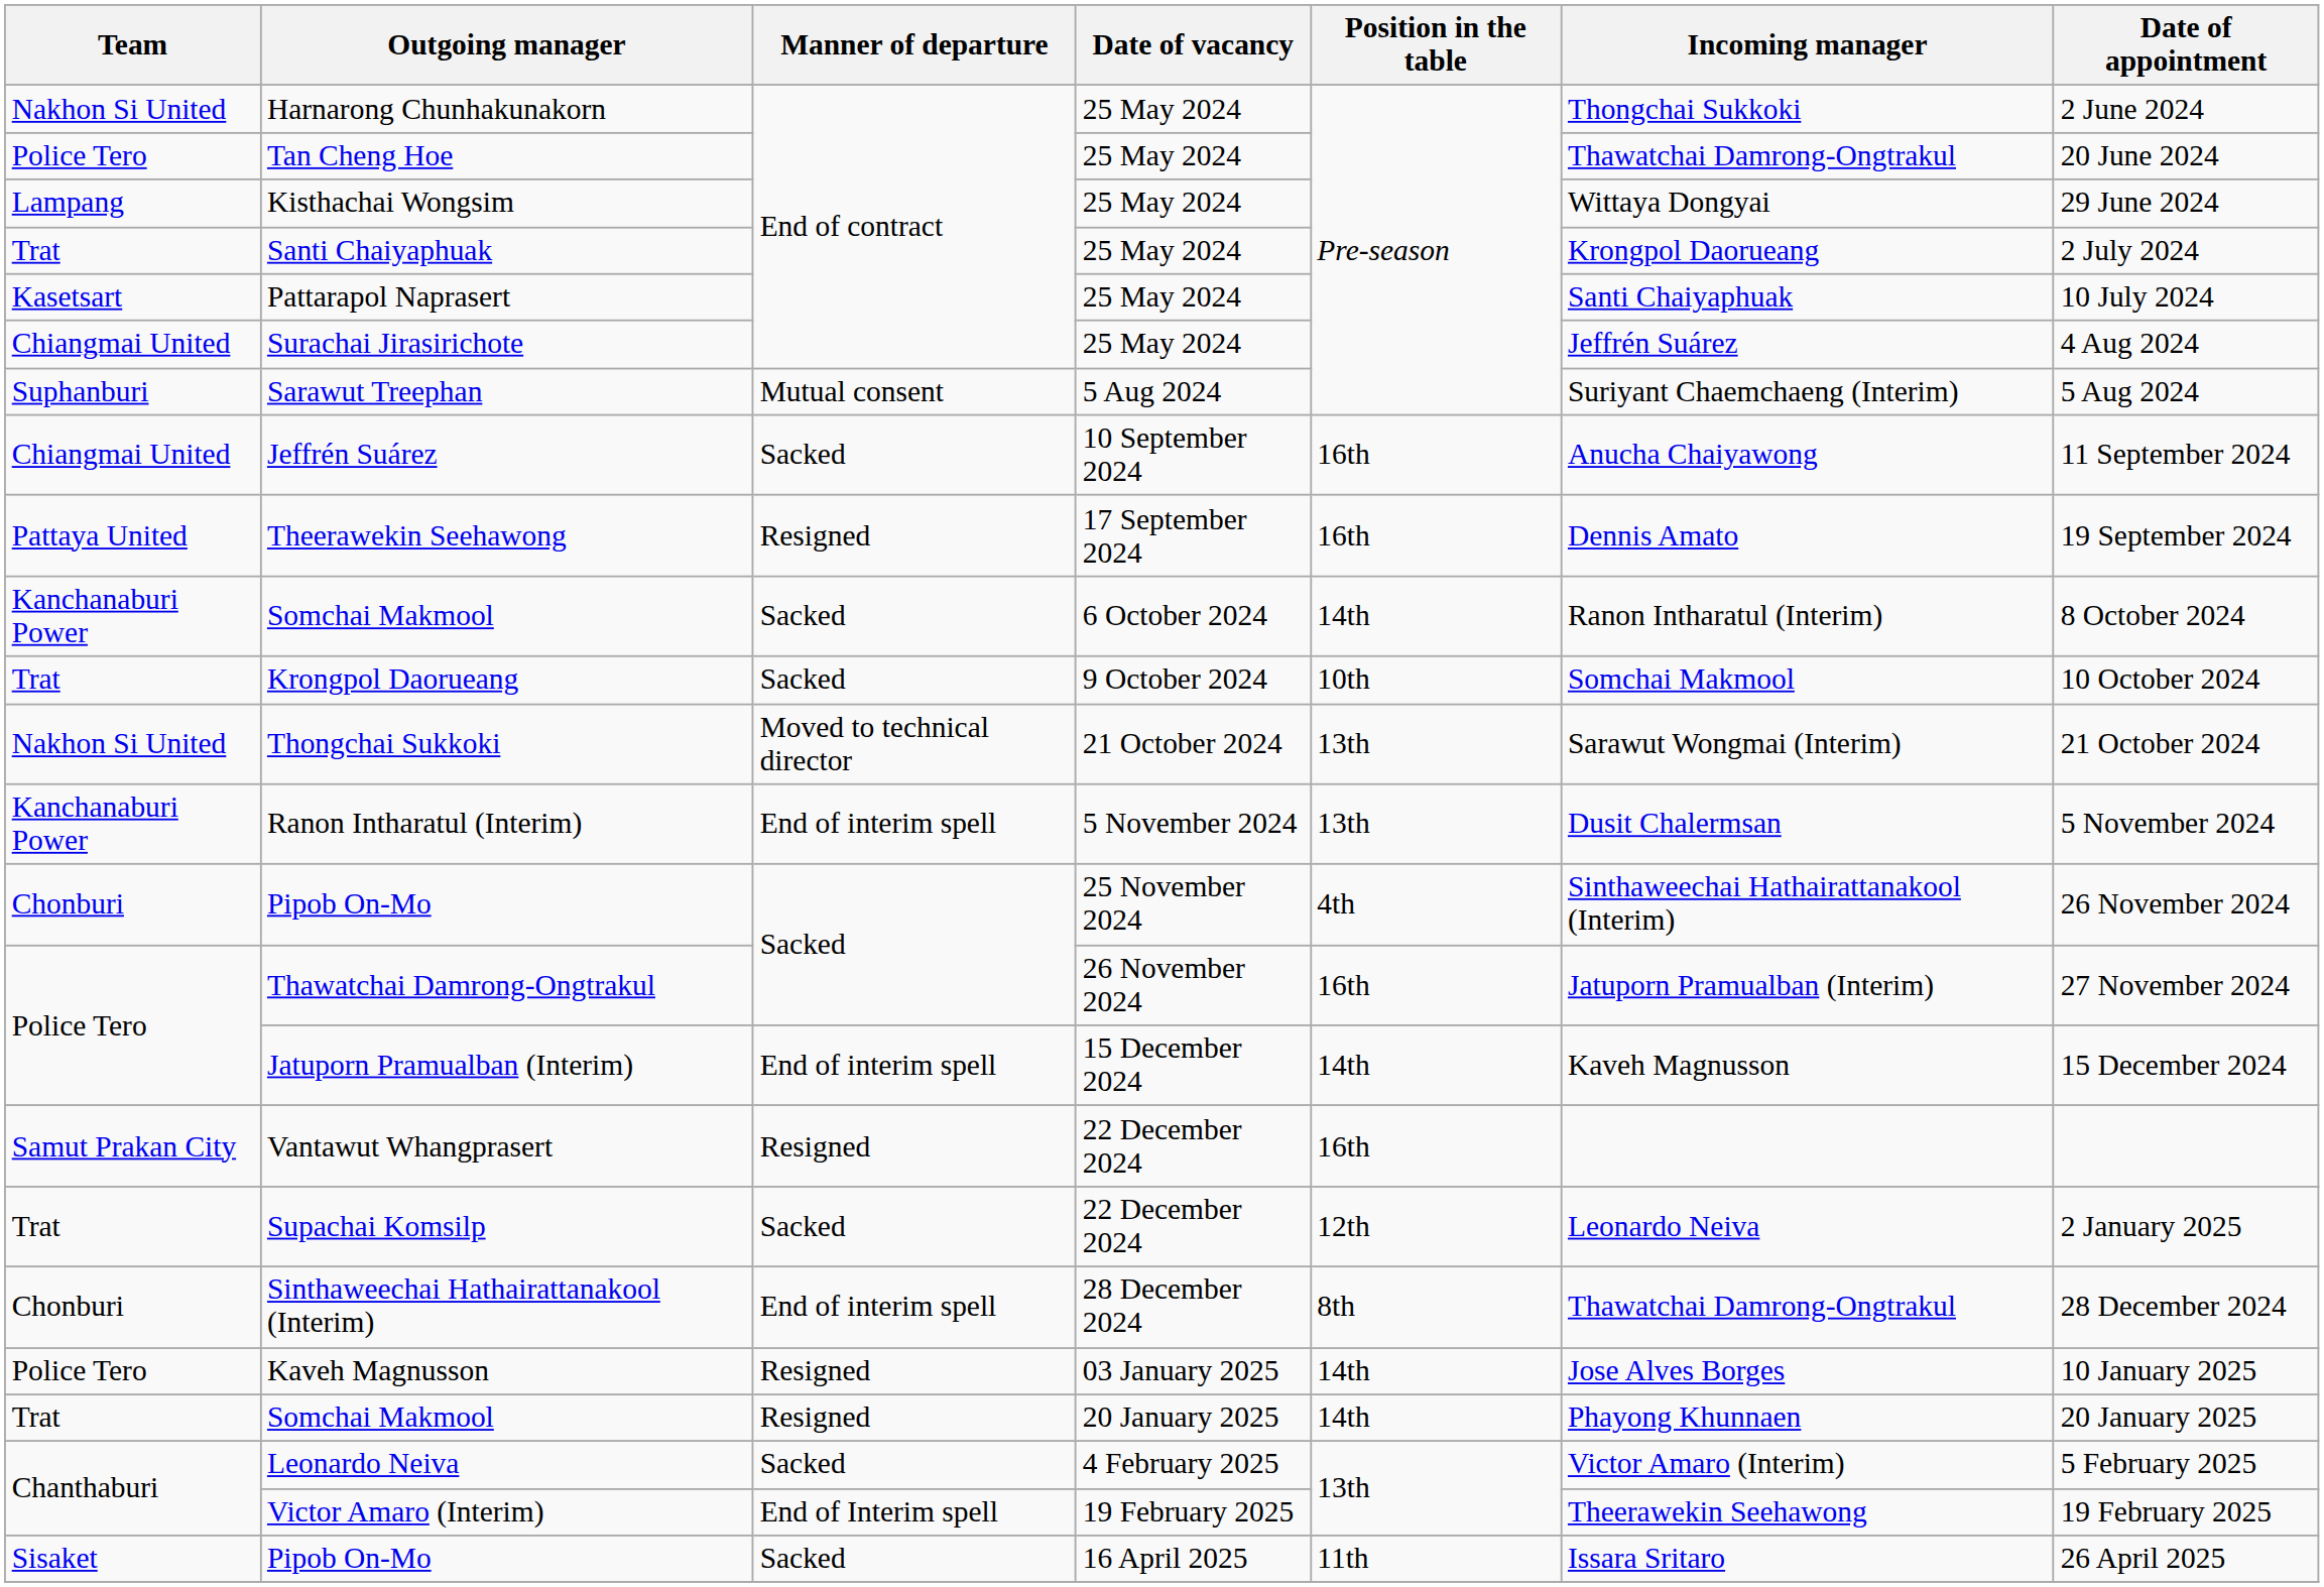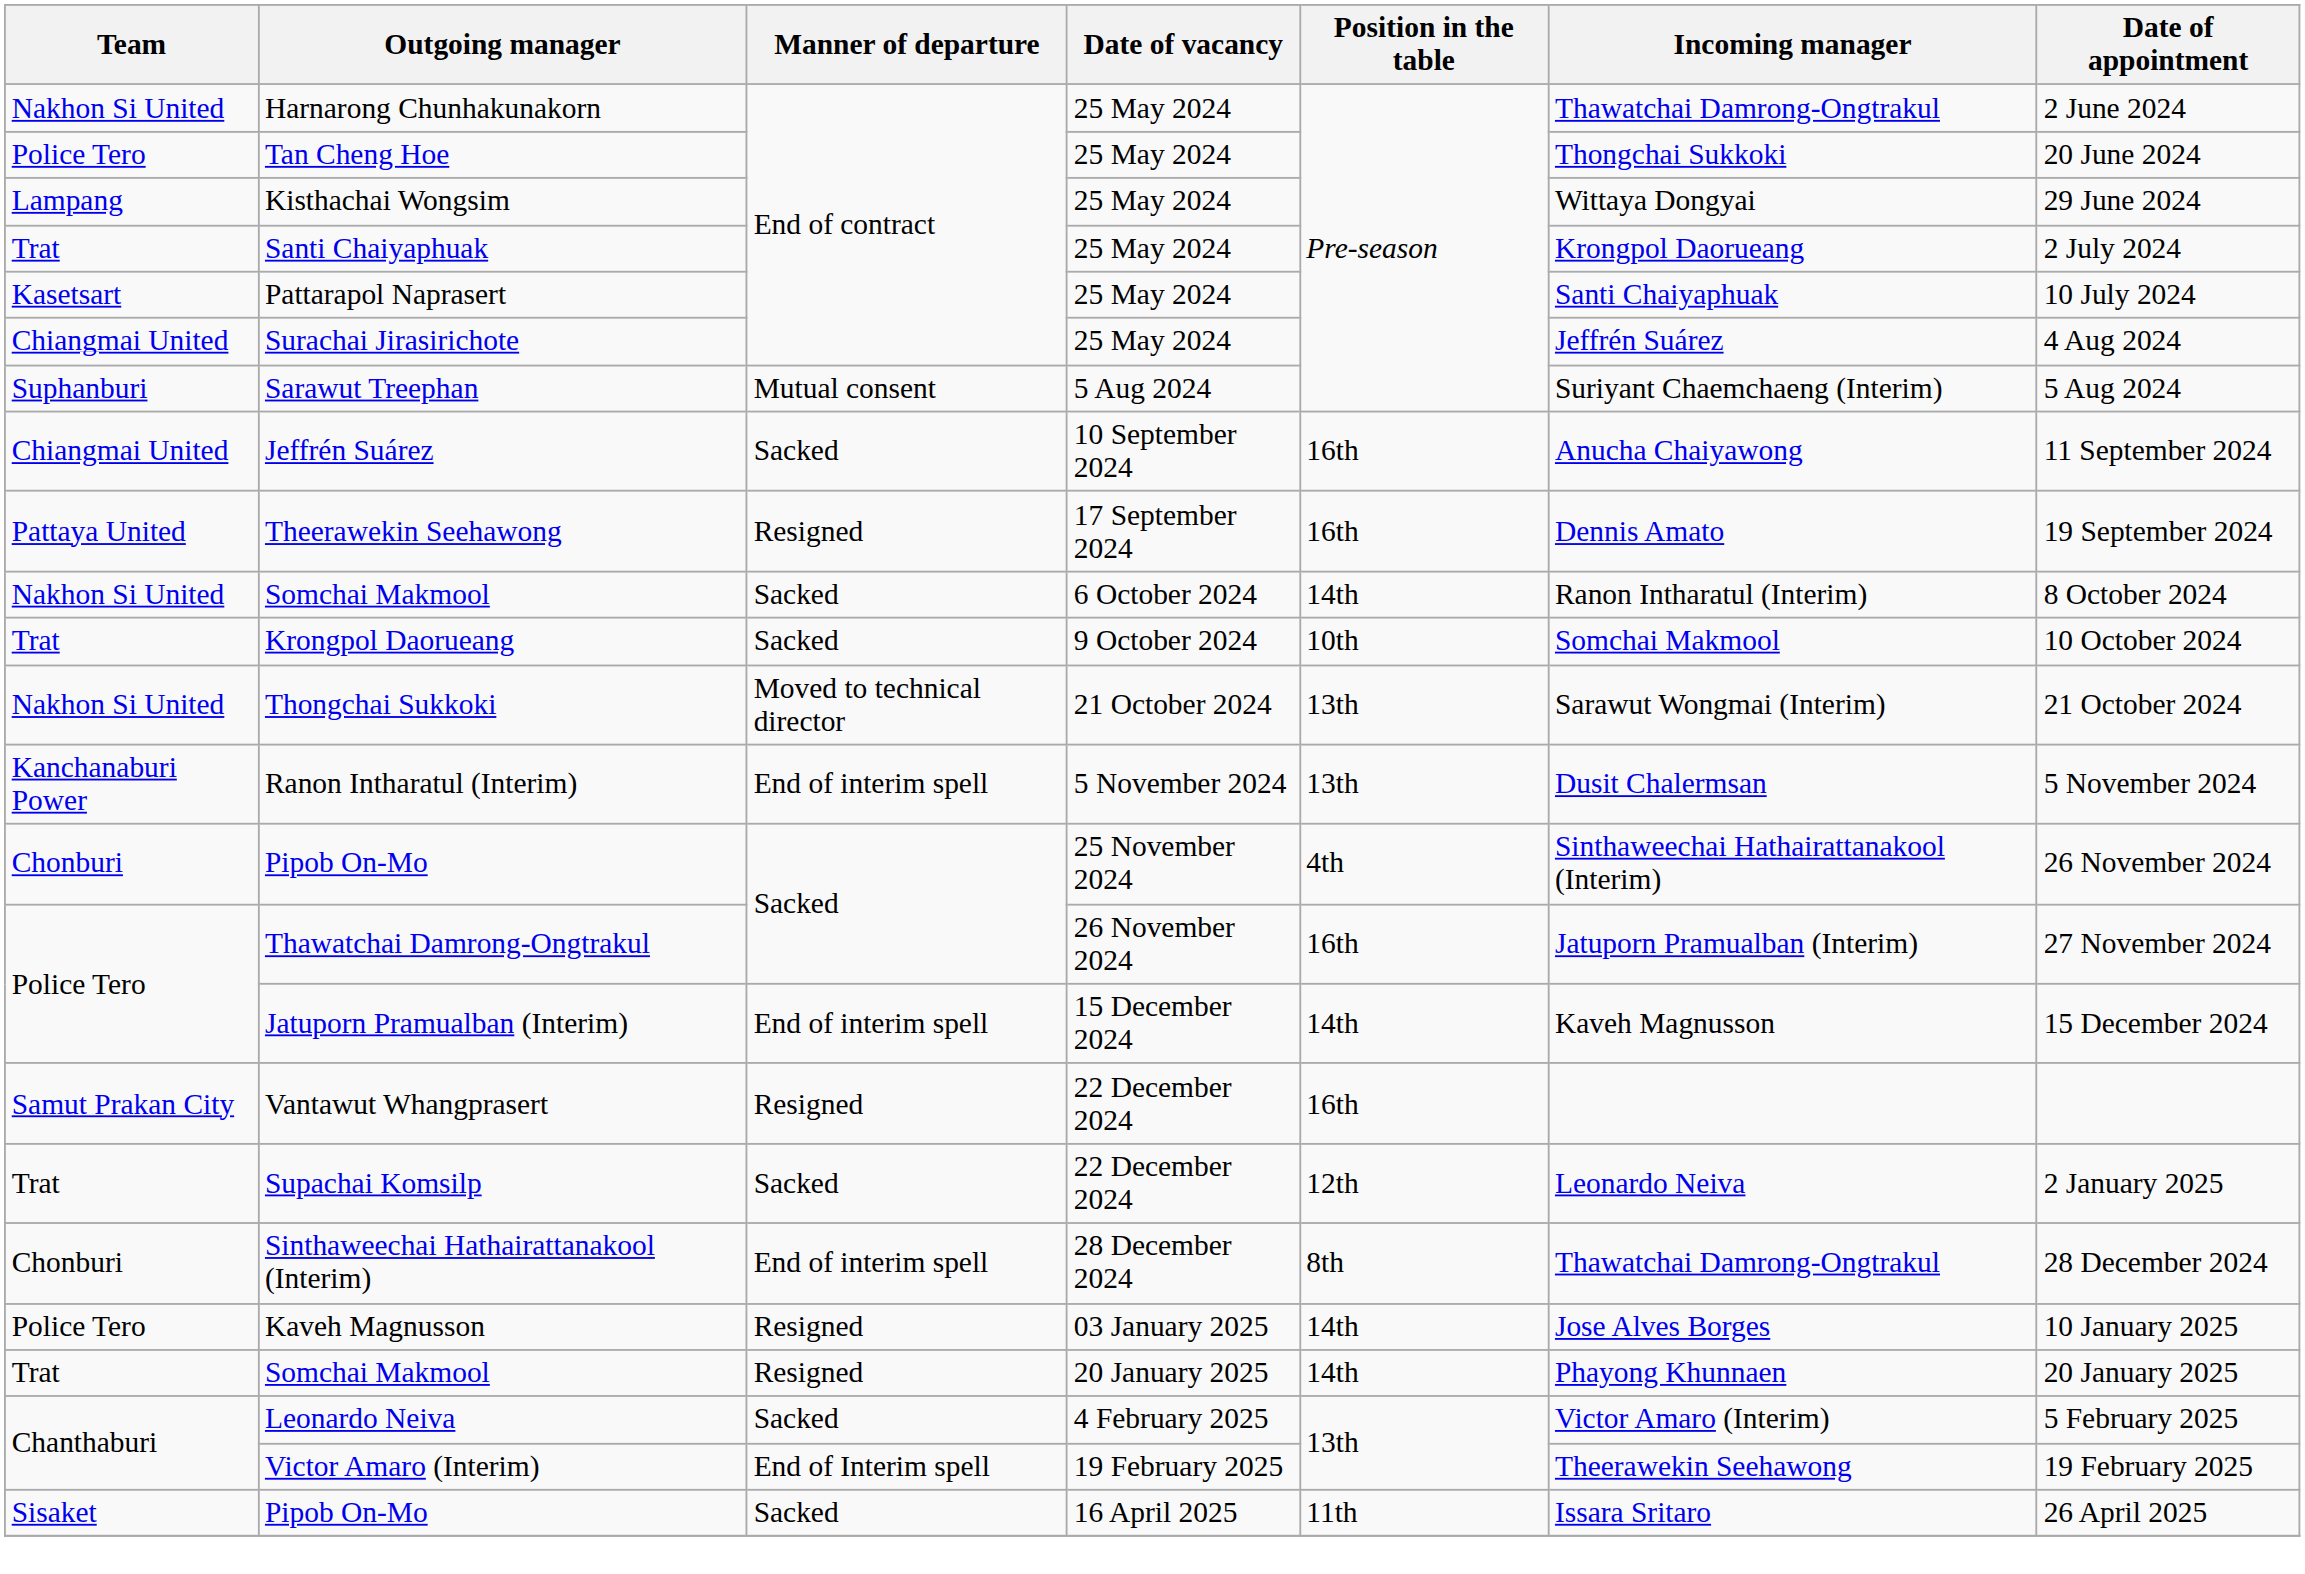 <table class="wikitable sortable">
 <tr>
 <th>Team</th>
 <th>Outgoing manager</th>
 <th>Manner of departure</th>
 <th>Date of vacancy</th>
 <th>Position in the table</th>
 <th>Incoming manager</th>
 <th>Date of appointment</th>
 </tr>
 <tr>
 <td><a href='#'>Nakhon Si United</a></td>
 <td> Harnarong Chunhakunakorn</td>
 <td rowspan="6">End of contract</td>
 <td>25 May 2024</td>
 <td rowspan="7"><em>Pre-season</em></td>
-<td> <a href='#'>Thongchai Sukkoki</a></td>
+<td> <a href='#'>Thawatchai Damrong-Ongtrakul</a></td>
 <td>2 June 2024</td>
 </tr>
 <tr>
 <td><a href='#'>Police Tero</a></td>
 <td> <a href='#'>Tan Cheng Hoe</a></td>
 <td>25 May 2024</td>
-<td> <a href='#'>Thawatchai Damrong-Ongtrakul</a></td>
+<td> <a href='#'>Thongchai Sukkoki</a></td>
 <td>20 June 2024</td>
 </tr>
 <tr>
 <td><a href='#'>Lampang</a></td>
 <td> Kisthachai Wongsim</td>
 <td>25 May 2024</td>
 <td> Wittaya Dongyai</td>
 <td>29 June 2024</td>
 </tr>
 <tr>
 <td><a href='#'>Trat</a></td>
 <td> <a href='#'>Santi Chaiyaphuak</a></td>
 <td>25 May 2024</td>
 <td> <a href='#'>Krongpol Daorueang</a></td>
 <td>2 July 2024</td>
 </tr>
 <tr>
 <td><a href='#'>Kasetsart</a></td>
 <td> Pattarapol Naprasert</td>
 <td>25 May 2024</td>
 <td> <a href='#'>Santi Chaiyaphuak</a></td>
 <td>10 July 2024</td>
 </tr>
 <tr>
 <td><a href='#'>Chiangmai United</a></td>
 <td> <a href='#'>Surachai Jirasirichote</a></td>
 <td>25 May 2024</td>
 <td> <a href='#'>Jeffrén Suárez</a></td>
 <td>4 Aug 2024</td>
 </tr>
 <tr>
 <td><a href='#'>Suphanburi</a></td>
 <td> <a href='#'>Sarawut Treephan</a></td>
 <td>Mutual consent</td>
 <td>5 Aug 2024</td>
 <td>  Suriyant Chaemchaeng (Interim)</td>
 <td>5 Aug 2024</td>
 </tr>
 <tr>
 <td><a href='#'>Chiangmai United</a></td>
 <td> <a href='#'>Jeffrén Suárez</a></td>
 <td>Sacked</td>
 <td>10 September 2024</td>
 <td>16th</td>
 <td> <a href='#'>Anucha Chaiyawong</a></td>
 <td>11 September 2024</td>
 </tr>
 <tr>
 <td><a href='#'>Pattaya United</a></td>
 <td> <a href='#'>Theerawekin Seehawong</a></td>
 <td>Resigned</td>
 <td>17 September 2024</td>
 <td>16th</td>
 <td> <a href='#'>Dennis Amato</a></td>
 <td>19 September 2024</td>
 </tr>
 <tr>
-<td><a href='#'>Kanchanaburi Power</a></td>
+<td><a href='#'>Nakhon Si United</a></td>
 <td> <a href='#'>Somchai Makmool</a></td>
 <td>Sacked</td>
 <td>6 October 2024</td>
 <td>14th</td>
 <td> 	Ranon Intharatul (Interim)</td>
 <td>8 October 2024</td>
 </tr>
 <tr>
 <td><a href='#'>Trat</a></td>
 <td> <a href='#'>Krongpol Daorueang</a></td>
 <td>Sacked</td>
 <td>9 October 2024</td>
 <td>10th</td>
 <td> <a href='#'>Somchai Makmool</a></td>
 <td>10 October 2024</td>
 </tr>
 <tr>
 <td><a href='#'>Nakhon Si United</a></td>
 <td> <a href='#'>Thongchai Sukkoki</a></td>
 <td>Moved to technical director</td>
 <td>21 October 2024</td>
 <td>13th</td>
 <td> Sarawut Wongmai (Interim)</td>
 <td>21 October 2024</td>
 </tr>
 <tr>
 <td><a href='#'>Kanchanaburi Power</a></td>
 <td> Ranon Intharatul (Interim)</td>
 <td>End of interim spell</td>
 <td>5 November 2024</td>
 <td>13th</td>
 <td> <a href='#'>Dusit Chalermsan</a></td>
 <td>5 November 2024</td>
 </tr>
 <tr>
 <td><a href='#'>Chonburi</a></td>
 <td> <a href='#'>Pipob On-Mo</a></td>
 <td rowspan="2">Sacked</td>
 <td>25 November 2024</td>
 <td>4th</td>
 <td> <a href='#'>Sinthaweechai Hathairattanakool</a> (Interim)</td>
 <td>26 November 2024</td>
 </tr>
 <tr>
 <td rowspan="2">Police Tero</td>
 <td> <a href='#'>Thawatchai Damrong-Ongtrakul</a></td>
 <td>26 November 2024</td>
 <td>16th</td>
 <td> <a href='#'>Jatuporn Pramualban</a> (Interim)</td>
 <td>27 November 2024</td>
 </tr>
 <tr>
 <td> <a href='#'>Jatuporn Pramualban</a> (Interim)</td>
 <td>End of interim spell</td>
 <td>15 December 2024</td>
 <td>14th</td>
 <td> Kaveh Magnusson </td>
 <td>15 December 2024</td>
 </tr>
 <tr>
 <td><a href='#'>Samut Prakan City</a></td>
 <td> Vantawut Whangprasert</td>
 <td>Resigned</td>
 <td>22 December 2024</td>
 <td>16th</td>
 <td></td>
 <td></td>
 </tr>
 <tr>
 <td>Trat</td>
 <td> <a href='#'>Supachai Komsilp</a></td>
 <td>Sacked</td>
 <td>22 December 2024</td>
 <td>12th</td>
 <td> <a href='#'>Leonardo Neiva</a></td>
 <td>2 January 2025</td>
 </tr>
 <tr>
 <td>Chonburi</td>
 <td> <a href='#'>Sinthaweechai Hathairattanakool</a> (Interim)</td>
 <td>End of interim spell</td>
 <td>28 December 2024</td>
 <td>8th</td>
 <td> <a href='#'>Thawatchai Damrong-Ongtrakul</a></td>
 <td>28 December 2024</td>
 </tr>
 <tr>
 <td>Police Tero</td>
 <td> Kaveh Magnusson</td>
 <td>Resigned</td>
 <td>03 January 2025</td>
 <td>14th</td>
 <td> <a href='#'>Jose Alves Borges</a></td>
 <td>10 January 2025</td>
 </tr>
 <tr>
 <td>Trat</td>
 <td> <a href='#'>Somchai Makmool</a></td>
 <td>Resigned</td>
 <td>20 January 2025</td>
 <td>14th</td>
 <td> <a href='#'>Phayong Khunnaen</a></td>
 <td>20 January 2025</td>
 </tr>
 <tr>
 <td rowspan="2">Chanthaburi</td>
 <td> <a href='#'>Leonardo Neiva</a></td>
 <td>Sacked</td>
 <td>4 February 2025</td>
 <td rowspan="2">13th</td>
 <td> <a href='#'>Victor Amaro</a> (Interim)</td>
 <td>5 February 2025</td>
 </tr>
 <tr>
 <td> <a href='#'>Victor Amaro</a> (Interim)</td>
 <td>End of Interim spell</td>
 <td>19 February 2025</td>
 <td> <a href='#'>Theerawekin Seehawong</a></td>
 <td>19 February 2025</td>
 </tr>
 <tr>
 <td><a href='#'>Sisaket</a></td>
 <td> <a href='#'>Pipob On-Mo</a></td>
 <td>Sacked</td>
 <td>16 April 2025</td>
 <td>11th</td>
 <td> <a href='#'>Issara Sritaro</a></td>
 <td>26 April 2025</td>
 </tr>
 <tr>
 </tr>
 </table>
